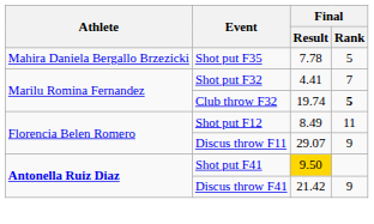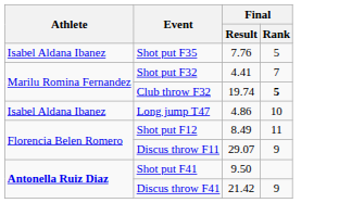 <table class=wikitable style="font-size:95%">
 <tr>
 <th rowspan="2">Athlete</th>
 <th rowspan="2">Event</th>
 <th colspan="2">Final</th>
 </tr>
 <tr>
 <th>Result</th>
 <th>Rank</th>
 </tr>
 <tr align=center>
-<td align=left><a href='#'>Mahira Daniela Bergallo Brzezicki</a></td>
+<td align=left><a href='#'>Isabel Aldana Ibanez</a></td>
 <td align=left><a href='#'>Shot put F35</a></td>
-<td>7.78</td>
+<td>7.76</td>
 <td>5</td>
 </tr>
 <tr align=center>
 <td align=left rowspan=2><a href='#'>Marilu Romina Fernandez</a></td>
 <td align=left><a href='#'>Shot put F32</a></td>
 <td>4.41</td>
 <td>7</td>
 </tr>
 <tr align=center>
 <td align=left><a href='#'>Club throw F32</a></td>
 <td>19.74</td>
 <td><strong>5</strong></td>
+</tr>
+<tr align=center>
+<td align=left><a href='#'>Isabel Aldana Ibanez</a></td>
+<td align=left><a href='#'>Long jump T47</a></td>
+<td>4.86</td>
+<td>10</td>
 </tr>
 <tr align=center>
 <td align=left rowspan=2><a href='#'>Florencia Belen Romero</a></td>
 <td align=left><a href='#'>Shot put F12</a></td>
 <td>8.49</td>
 <td>11</td>
 </tr>
 <tr align=center>
 <td align=left><a href='#'>Discus throw F11</a></td>
 <td>29.07</td>
 <td>9</td>
 </tr>
 <tr align=center>
 <td align=left rowspan=2><strong><a href='#'>Antonella Ruiz Diaz</a></strong></td>
 <td align=left><a href='#'>Shot put F41</a></td>
-<td style="background: gold;">9.50</td>
+<td>9.50</td>
 <td></td>
 </tr>
 <tr align=center>
 <td align=left><a href='#'>Discus throw F41</a></td>
 <td>21.42</td>
 <td>9</td>
 </tr>
 </table>
